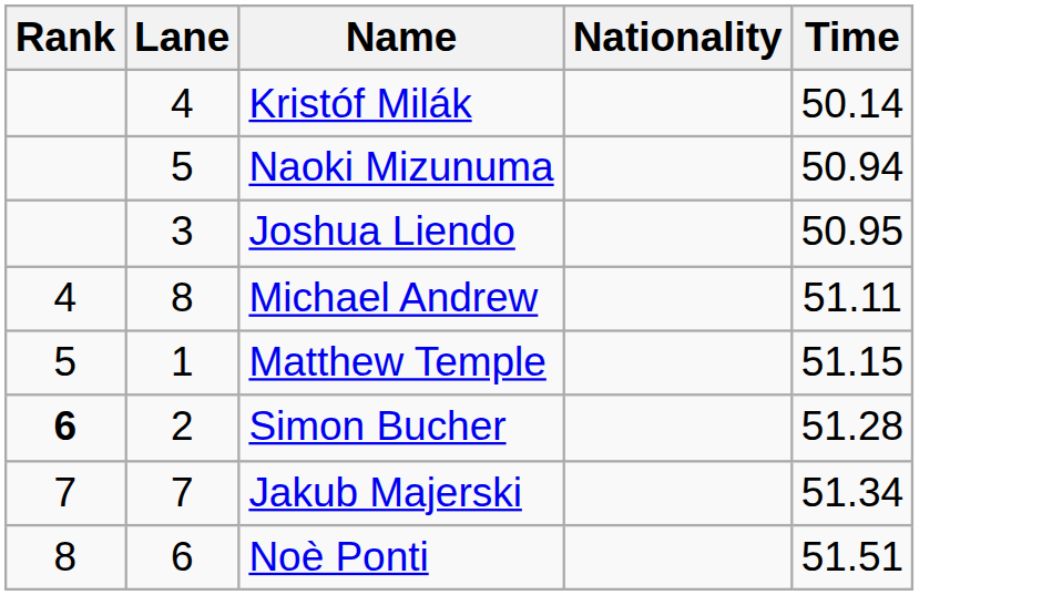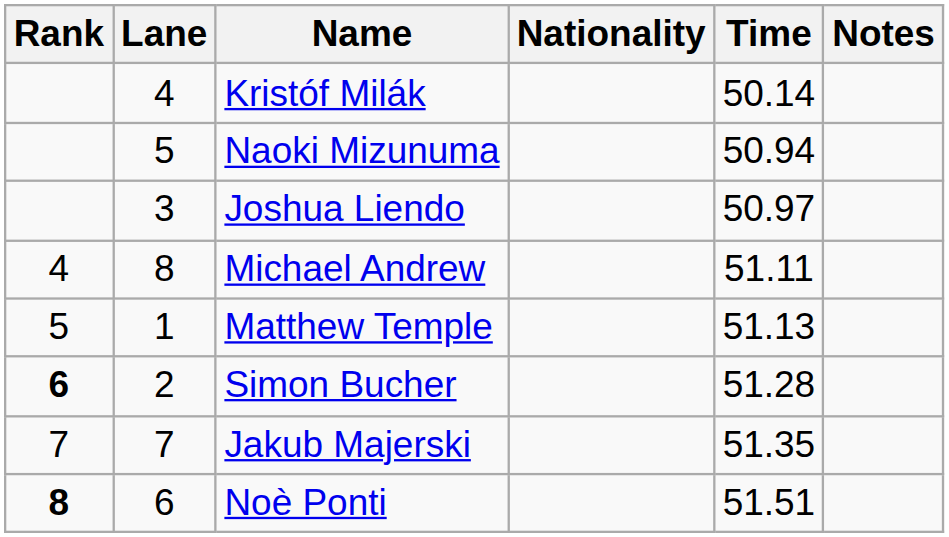 <table class="wikitable sortable" style="text-align:center">
 <tr>
 <th>Rank</th>
 <th>Lane</th>
 <th>Name</th>
 <th>Nationality</th>
 <th>Time</th>
+<th>Notes</th>
 </tr>
 <tr>
 <td></td>
 <td>4</td>
 <td align=left><a href='#'>Kristóf Milák</a></td>
 <td align=left></td>
 <td>50.14</td>
+<td></td>
 </tr>
 <tr>
 <td></td>
 <td>5</td>
 <td align=left><a href='#'>Naoki Mizunuma</a></td>
 <td align=left></td>
 <td>50.94</td>
+<td></td>
 </tr>
 <tr>
 <td></td>
 <td>3</td>
 <td align=left><a href='#'>Joshua Liendo</a></td>
 <td align=left></td>
-<td>50.95</td>
+<td>50.97</td>
+<td></td>
 </tr>
 <tr>
 <td>4</td>
 <td>8</td>
 <td align=left><a href='#'>Michael Andrew</a></td>
 <td align=left></td>
 <td>51.11</td>
+<td></td>
 </tr>
 <tr>
 <td>5</td>
 <td>1</td>
 <td align=left><a href='#'>Matthew Temple</a></td>
 <td align=left></td>
-<td>51.15</td>
+<td>51.13</td>
+<td></td>
 </tr>
 <tr>
 <td><strong>6</strong></td>
 <td>2</td>
 <td align=left><a href='#'>Simon Bucher</a></td>
 <td align=left></td>
 <td>51.28</td>
+<td></td>
 </tr>
 <tr>
 <td>7</td>
 <td>7</td>
 <td align=left><a href='#'>Jakub Majerski</a></td>
 <td align=left></td>
-<td>51.34</td>
+<td>51.35</td>
+<td></td>
 </tr>
 <tr>
-<td>8</td>
+<td><strong>8</strong></td>
 <td>6</td>
 <td align=left><a href='#'>Noè Ponti</a></td>
 <td align=left></td>
 <td>51.51</td>
+<td></td>
 </tr>
 </table>
